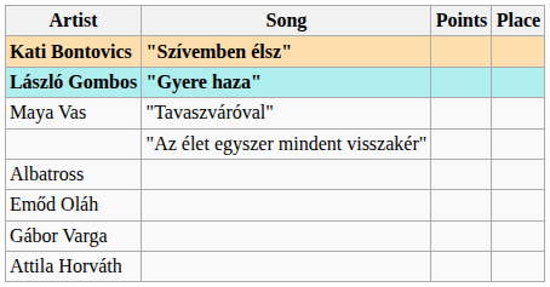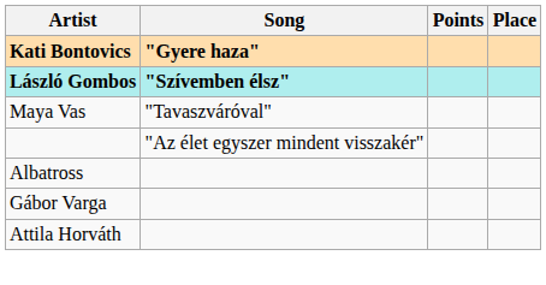 <table class="sortable wikitable" style="margin: 1em auto 1em auto; text-align:left">
 <tr>
 <th>Artist</th>
 <th>Song</th>
 <th>Points</th>
 <th>Place</th>
 </tr>
 <tr style="background:navajowhite;">
 <td><strong>Kati Bontovics</strong></td>
-<td><strong>"Szívemben élsz"</strong></td>
+<td><strong>"Gyere haza"</strong></td>
 <td></td>
 <td></td>
 </tr>
 <tr style="background:paleturquoise;">
 <td><strong>László Gombos</strong></td>
-<td><strong>"Gyere haza"</strong></td>
+<td><strong>"Szívemben élsz"</strong></td>
 <td></td>
 <td></td>
 </tr>
 <tr>
 <td>Maya Vas</td>
 <td>"Tavaszváróval"</td>
 <td></td>
 <td></td>
 </tr>
 <tr>
 <td></td>
 <td>"Az élet egyszer mindent visszakér"</td>
 <td></td>
 <td></td>
 </tr>
 <tr>
 <td>Albatross</td>
 <td></td>
 <td></td>
 <td></td>
 </tr>
 <tr>
-<td>Emőd Oláh</td>
-<td></td>
-<td></td>
-<td></td>
-</tr>
-<tr>
 <td>Gábor Varga</td>
 <td></td>
 <td></td>
 <td></td>
 </tr>
 <tr>
 <td>Attila Horváth</td>
 <td></td>
 <td></td>
 <td></td>
 </tr>
 </table>
